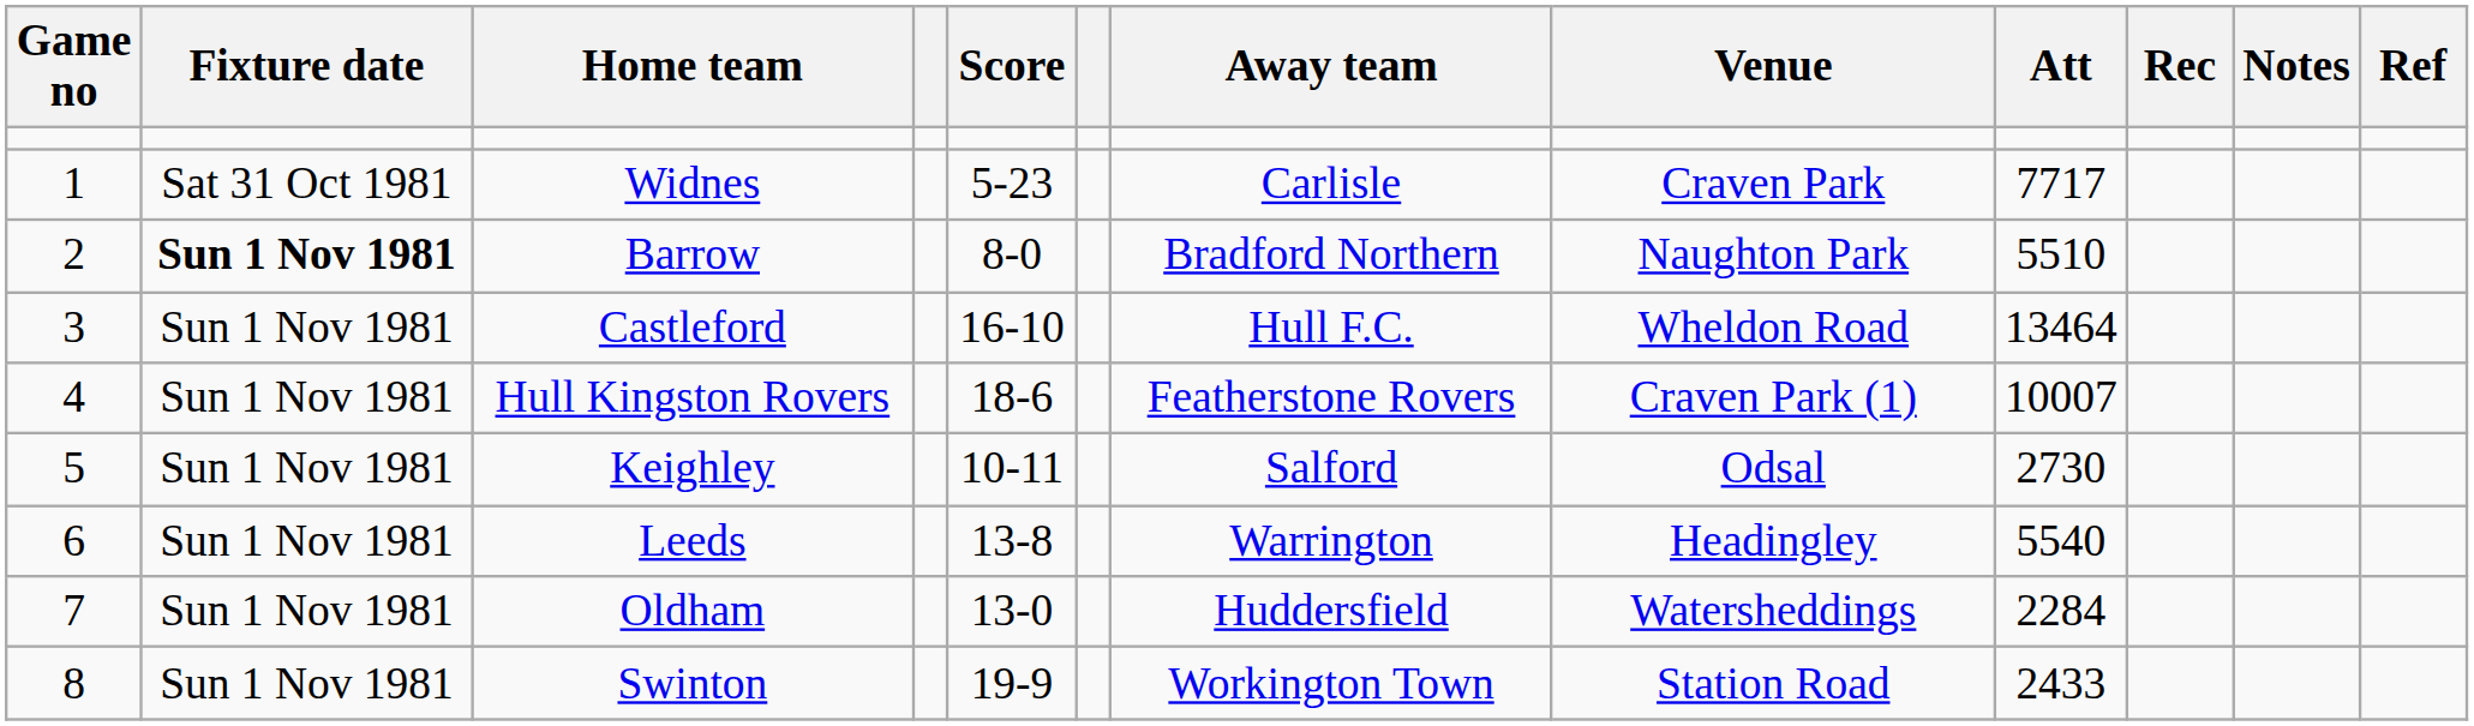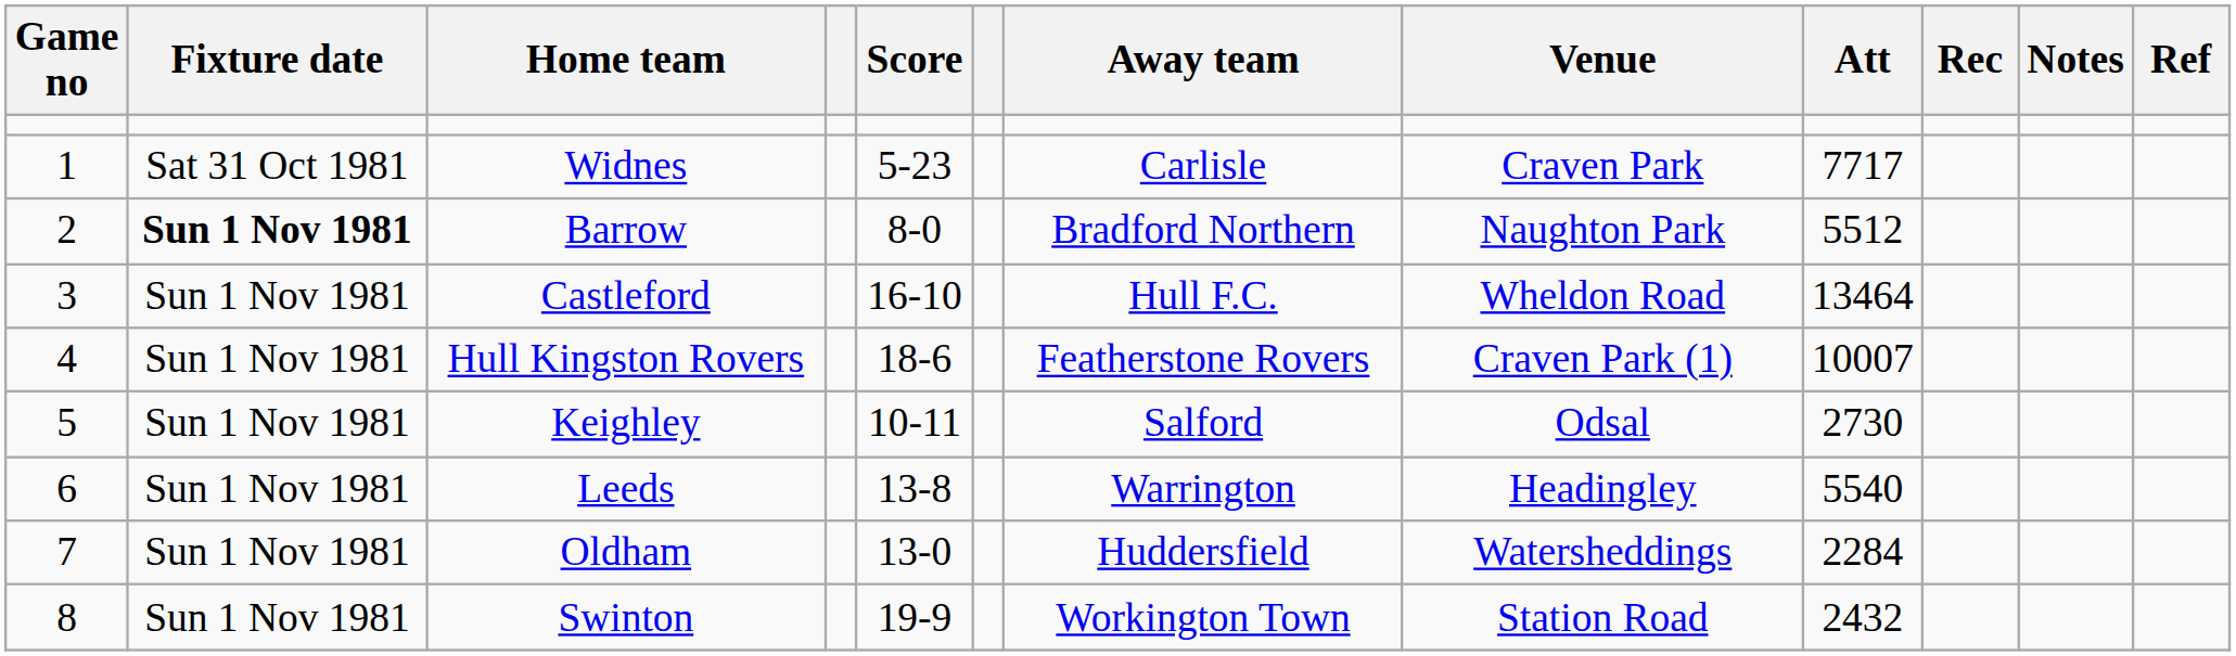 <table class="wikitable" style="text-align:center;">
 <tr>
 <th width=10 abbr="No">Game no</th>
 <th width=110 abbr="Date">Fixture date</th>
 <th width=150 abbr="Home team">Home team</th>
 <th width=5 abbr="space"></th>
 <th width=20 abbr="Score">Score</th>
 <th width=5 abbr="space"></th>
 <th width=150 abbr="Away team">Away team</th>
 <th width=150 abbr="Venue">Venue</th>
 <th width=30 abbr="Att">Att</th>
 <th width=30 abbr="Rec">Rec</th>
 <th width=20 abbr="Notes">Notes</th>
 <th width=30 abbr="Ref">Ref</th>
 </tr>
 <tr>
 <td></td>
 <td></td>
 <td></td>
 <td></td>
 <td></td>
 <td></td>
 <td></td>
 <td></td>
 <td></td>
 <td></td>
 <td></td>
 <td></td>
 </tr>
 <tr>
 <td>1</td>
 <td>Sat 31 Oct 1981</td>
 <td><a href='#'>Widnes</a></td>
 <td></td>
 <td>5-23</td>
 <td></td>
 <td><a href='#'>Carlisle</a></td>
 <td><a href='#'>Craven Park</a></td>
 <td>7717</td>
 <td></td>
 <td></td>
 <td></td>
 </tr>
 <tr>
 <td>2</td>
 <td><strong>Sun 1 Nov 1981</strong></td>
 <td><a href='#'>Barrow</a></td>
 <td></td>
 <td>8-0</td>
 <td></td>
 <td><a href='#'>Bradford Northern</a></td>
 <td><a href='#'>Naughton Park</a></td>
-<td>5510</td>
+<td>5512</td>
 <td></td>
 <td></td>
 <td></td>
 </tr>
 <tr>
 <td>3</td>
 <td>Sun 1 Nov 1981</td>
 <td><a href='#'>Castleford</a></td>
 <td></td>
 <td>16-10</td>
 <td></td>
 <td><a href='#'>Hull F.C.</a></td>
 <td><a href='#'>Wheldon Road</a></td>
 <td>13464</td>
 <td></td>
 <td></td>
 <td></td>
 </tr>
 <tr>
 <td>4</td>
 <td>Sun 1 Nov 1981</td>
 <td><a href='#'>Hull Kingston Rovers</a></td>
 <td></td>
 <td>18-6</td>
 <td></td>
 <td><a href='#'>Featherstone Rovers</a></td>
 <td><a href='#'>Craven Park (1)</a></td>
 <td>10007</td>
 <td></td>
 <td></td>
 <td></td>
 </tr>
 <tr>
 <td>5</td>
 <td>Sun 1 Nov 1981</td>
 <td><a href='#'>Keighley</a></td>
 <td></td>
 <td>10-11</td>
 <td></td>
 <td><a href='#'>Salford</a></td>
 <td><a href='#'>Odsal</a></td>
 <td>2730</td>
 <td></td>
 <td></td>
 <td></td>
 </tr>
 <tr>
 <td>6</td>
 <td>Sun 1 Nov 1981</td>
 <td><a href='#'>Leeds</a></td>
 <td></td>
 <td>13-8</td>
 <td></td>
 <td><a href='#'>Warrington</a></td>
 <td><a href='#'>Headingley</a></td>
 <td>5540</td>
 <td></td>
 <td></td>
 <td></td>
 </tr>
 <tr>
 <td>7</td>
 <td>Sun 1 Nov 1981</td>
 <td><a href='#'>Oldham</a></td>
 <td></td>
 <td>13-0</td>
 <td></td>
 <td><a href='#'>Huddersfield</a></td>
 <td><a href='#'>Watersheddings</a></td>
 <td>2284</td>
 <td></td>
 <td></td>
 <td></td>
 </tr>
 <tr>
 <td>8</td>
 <td>Sun 1 Nov 1981</td>
 <td><a href='#'>Swinton</a></td>
 <td></td>
 <td>19-9</td>
 <td></td>
 <td><a href='#'>Workington Town</a></td>
 <td><a href='#'>Station Road</a></td>
-<td>2433</td>
+<td>2432</td>
 <td></td>
 <td></td>
 <td></td>
 </tr>
 </table>
